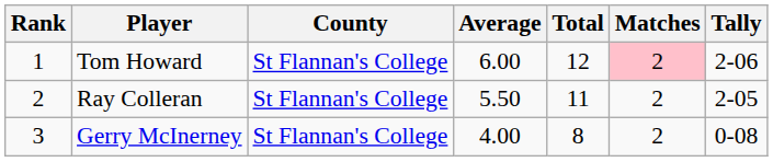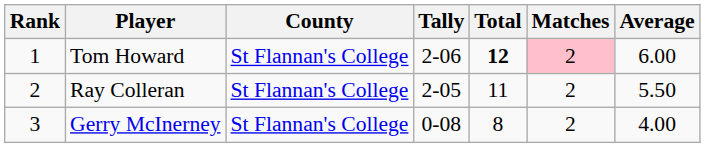 <table class="wikitable">
 <tr>
 <th>Rank</th>
 <th>Player</th>
 <th>County</th>
-<th>Average</th>
+<th>Tally</th>
 <th>Total</th>
 <th>Matches</th>
-<th>Tally</th>
+<th>Average</th>
 </tr>
 <tr>
 <td rowspan=1 align=center>1</td>
 <td>Tom Howard</td>
 <td><a href='#'>St Flannan's College</a></td>
+<td align=center>2-06</td>
+<td align=center><strong>12</strong></td>
+<td align=center style="background: pink;">2</td>
 <td align=center>6.00</td>
-<td align=center>12</td>
-<td align=center style="background: pink;">2</td>
-<td align=center>2-06</td>
 </tr>
 <tr>
 <td rowspan=1 align=center>2</td>
 <td>Ray Colleran</td>
 <td><a href='#'>St Flannan's College</a></td>
-<td align=center>5.50</td>
+<td align=center>2-05</td>
 <td align=center>11</td>
 <td align=center>2</td>
-<td align=center>2-05</td>
+<td align=center>5.50</td>
 </tr>
 <tr>
 <td rowspan=1 align=center>3</td>
 <td><a href='#'>Gerry McInerney</a></td>
 <td><a href='#'>St Flannan's College</a></td>
-<td align=center>4.00</td>
+<td align=center>0-08</td>
 <td align=center>8</td>
 <td align=center>2</td>
-<td align=center>0-08</td>
+<td align=center>4.00</td>
 </tr>
 </table>
